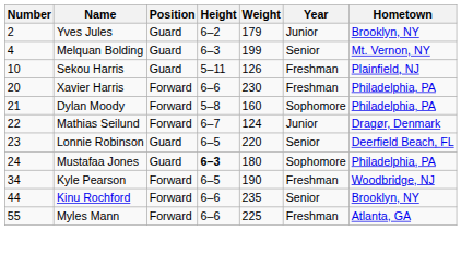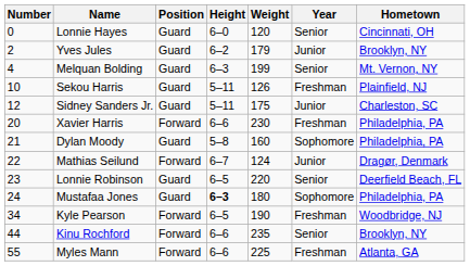 <table class="wikitable" style="font-size: 95%;">
 <tr>
 <th>Number</th>
 <th>Name</th>
 <th>Position</th>
 <th>Height</th>
 <th>Weight</th>
 <th>Year</th>
 <th>Hometown</th>
+</tr>
+<tr>
+<td>0</td>
+<td>Lonnie Hayes</td>
+<td>Guard</td>
+<td>6–0</td>
+<td>120</td>
+<td>Senior</td>
+<td><a href='#'>Cincinnati, OH</a></td>
 </tr>
 <tr>
 <td>2</td>
 <td>Yves Jules</td>
 <td>Guard</td>
 <td>6–2</td>
 <td>179</td>
 <td>Junior</td>
 <td><a href='#'>Brooklyn, NY</a></td>
 </tr>
 <tr>
 <td>4</td>
 <td>Melquan Bolding</td>
 <td>Guard</td>
 <td>6–3</td>
 <td>199</td>
 <td>Senior</td>
 <td><a href='#'>Mt. Vernon, NY</a></td>
 </tr>
 <tr>
 <td>10</td>
 <td>Sekou Harris</td>
 <td>Guard</td>
 <td>5–11</td>
 <td>126</td>
 <td>Freshman</td>
 <td><a href='#'>Plainfield, NJ</a></td>
 </tr>
 <tr>
+<td>12</td>
+<td>Sidney Sanders Jr.</td>
+<td>Guard</td>
+<td>5–11</td>
+<td>175</td>
+<td>Junior</td>
+<td><a href='#'>Charleston, SC</a></td>
+</tr>
+<tr>
 <td>20</td>
 <td>Xavier Harris</td>
 <td>Forward</td>
 <td>6–6</td>
 <td>230</td>
 <td>Freshman</td>
 <td><a href='#'>Philadelphia, PA</a></td>
 </tr>
 <tr>
 <td>21</td>
 <td>Dylan Moody</td>
-<td>Forward</td>
+<td>Guard</td>
 <td>5–8</td>
 <td>160</td>
 <td>Sophomore</td>
 <td><a href='#'>Philadelphia, PA</a></td>
 </tr>
 <tr>
 <td>22</td>
 <td>Mathias Seilund</td>
 <td>Forward</td>
 <td>6–7</td>
 <td>124</td>
 <td>Junior</td>
 <td><a href='#'>Dragør, Denmark</a></td>
 </tr>
 <tr>
 <td>23</td>
 <td>Lonnie Robinson</td>
 <td>Guard</td>
 <td>6–5</td>
 <td>220</td>
 <td>Senior</td>
 <td><a href='#'>Deerfield Beach, FL</a></td>
 </tr>
 <tr>
 <td>24</td>
 <td>Mustafaa Jones</td>
 <td>Guard</td>
 <td><strong>6–3</strong></td>
 <td>180</td>
 <td>Sophomore</td>
 <td><a href='#'>Philadelphia, PA</a></td>
 </tr>
 <tr>
 <td>34</td>
 <td>Kyle Pearson</td>
 <td>Forward</td>
 <td>6–5</td>
 <td>190</td>
 <td>Freshman</td>
 <td><a href='#'>Woodbridge, NJ</a></td>
 </tr>
 <tr>
 <td>44</td>
 <td><a href='#'>Kinu Rochford</a></td>
 <td>Forward</td>
 <td>6–6</td>
 <td>235</td>
 <td>Senior</td>
 <td><a href='#'>Brooklyn, NY</a></td>
 </tr>
 <tr>
 <td>55</td>
 <td>Myles Mann</td>
 <td>Forward</td>
 <td>6–6</td>
 <td>225</td>
 <td>Freshman</td>
 <td><a href='#'>Atlanta, GA</a></td>
 </tr>
 </table>
